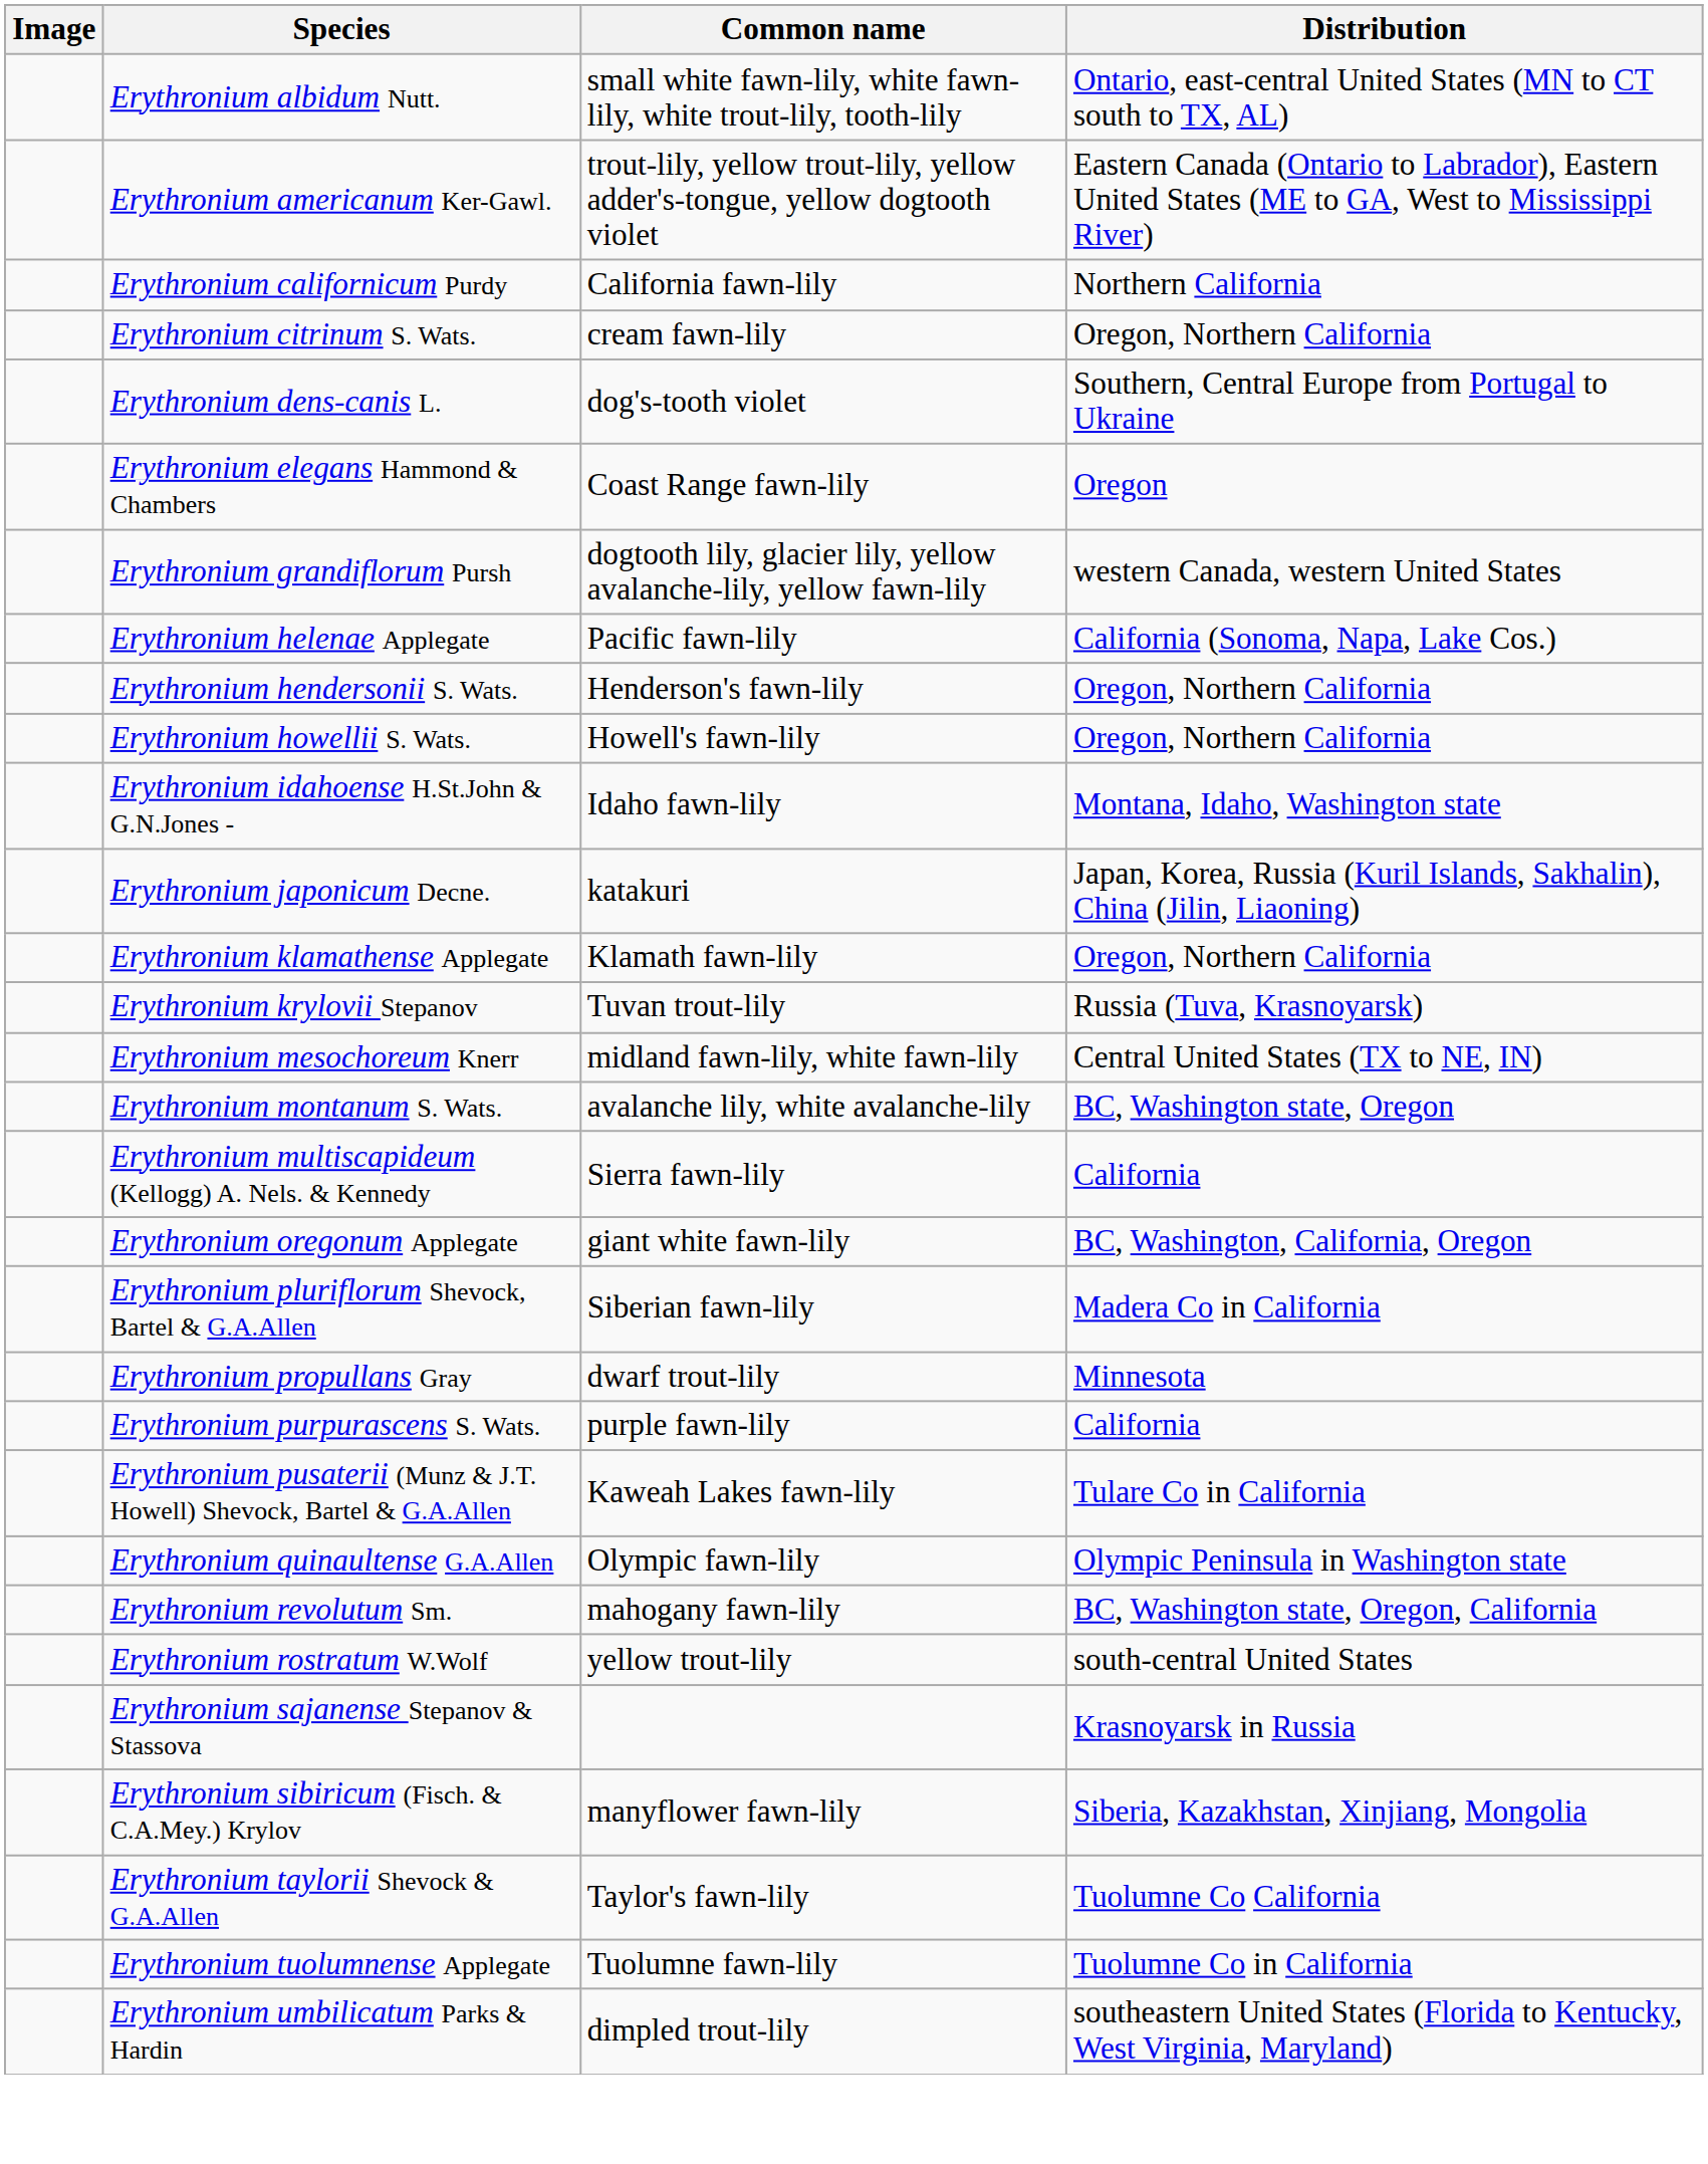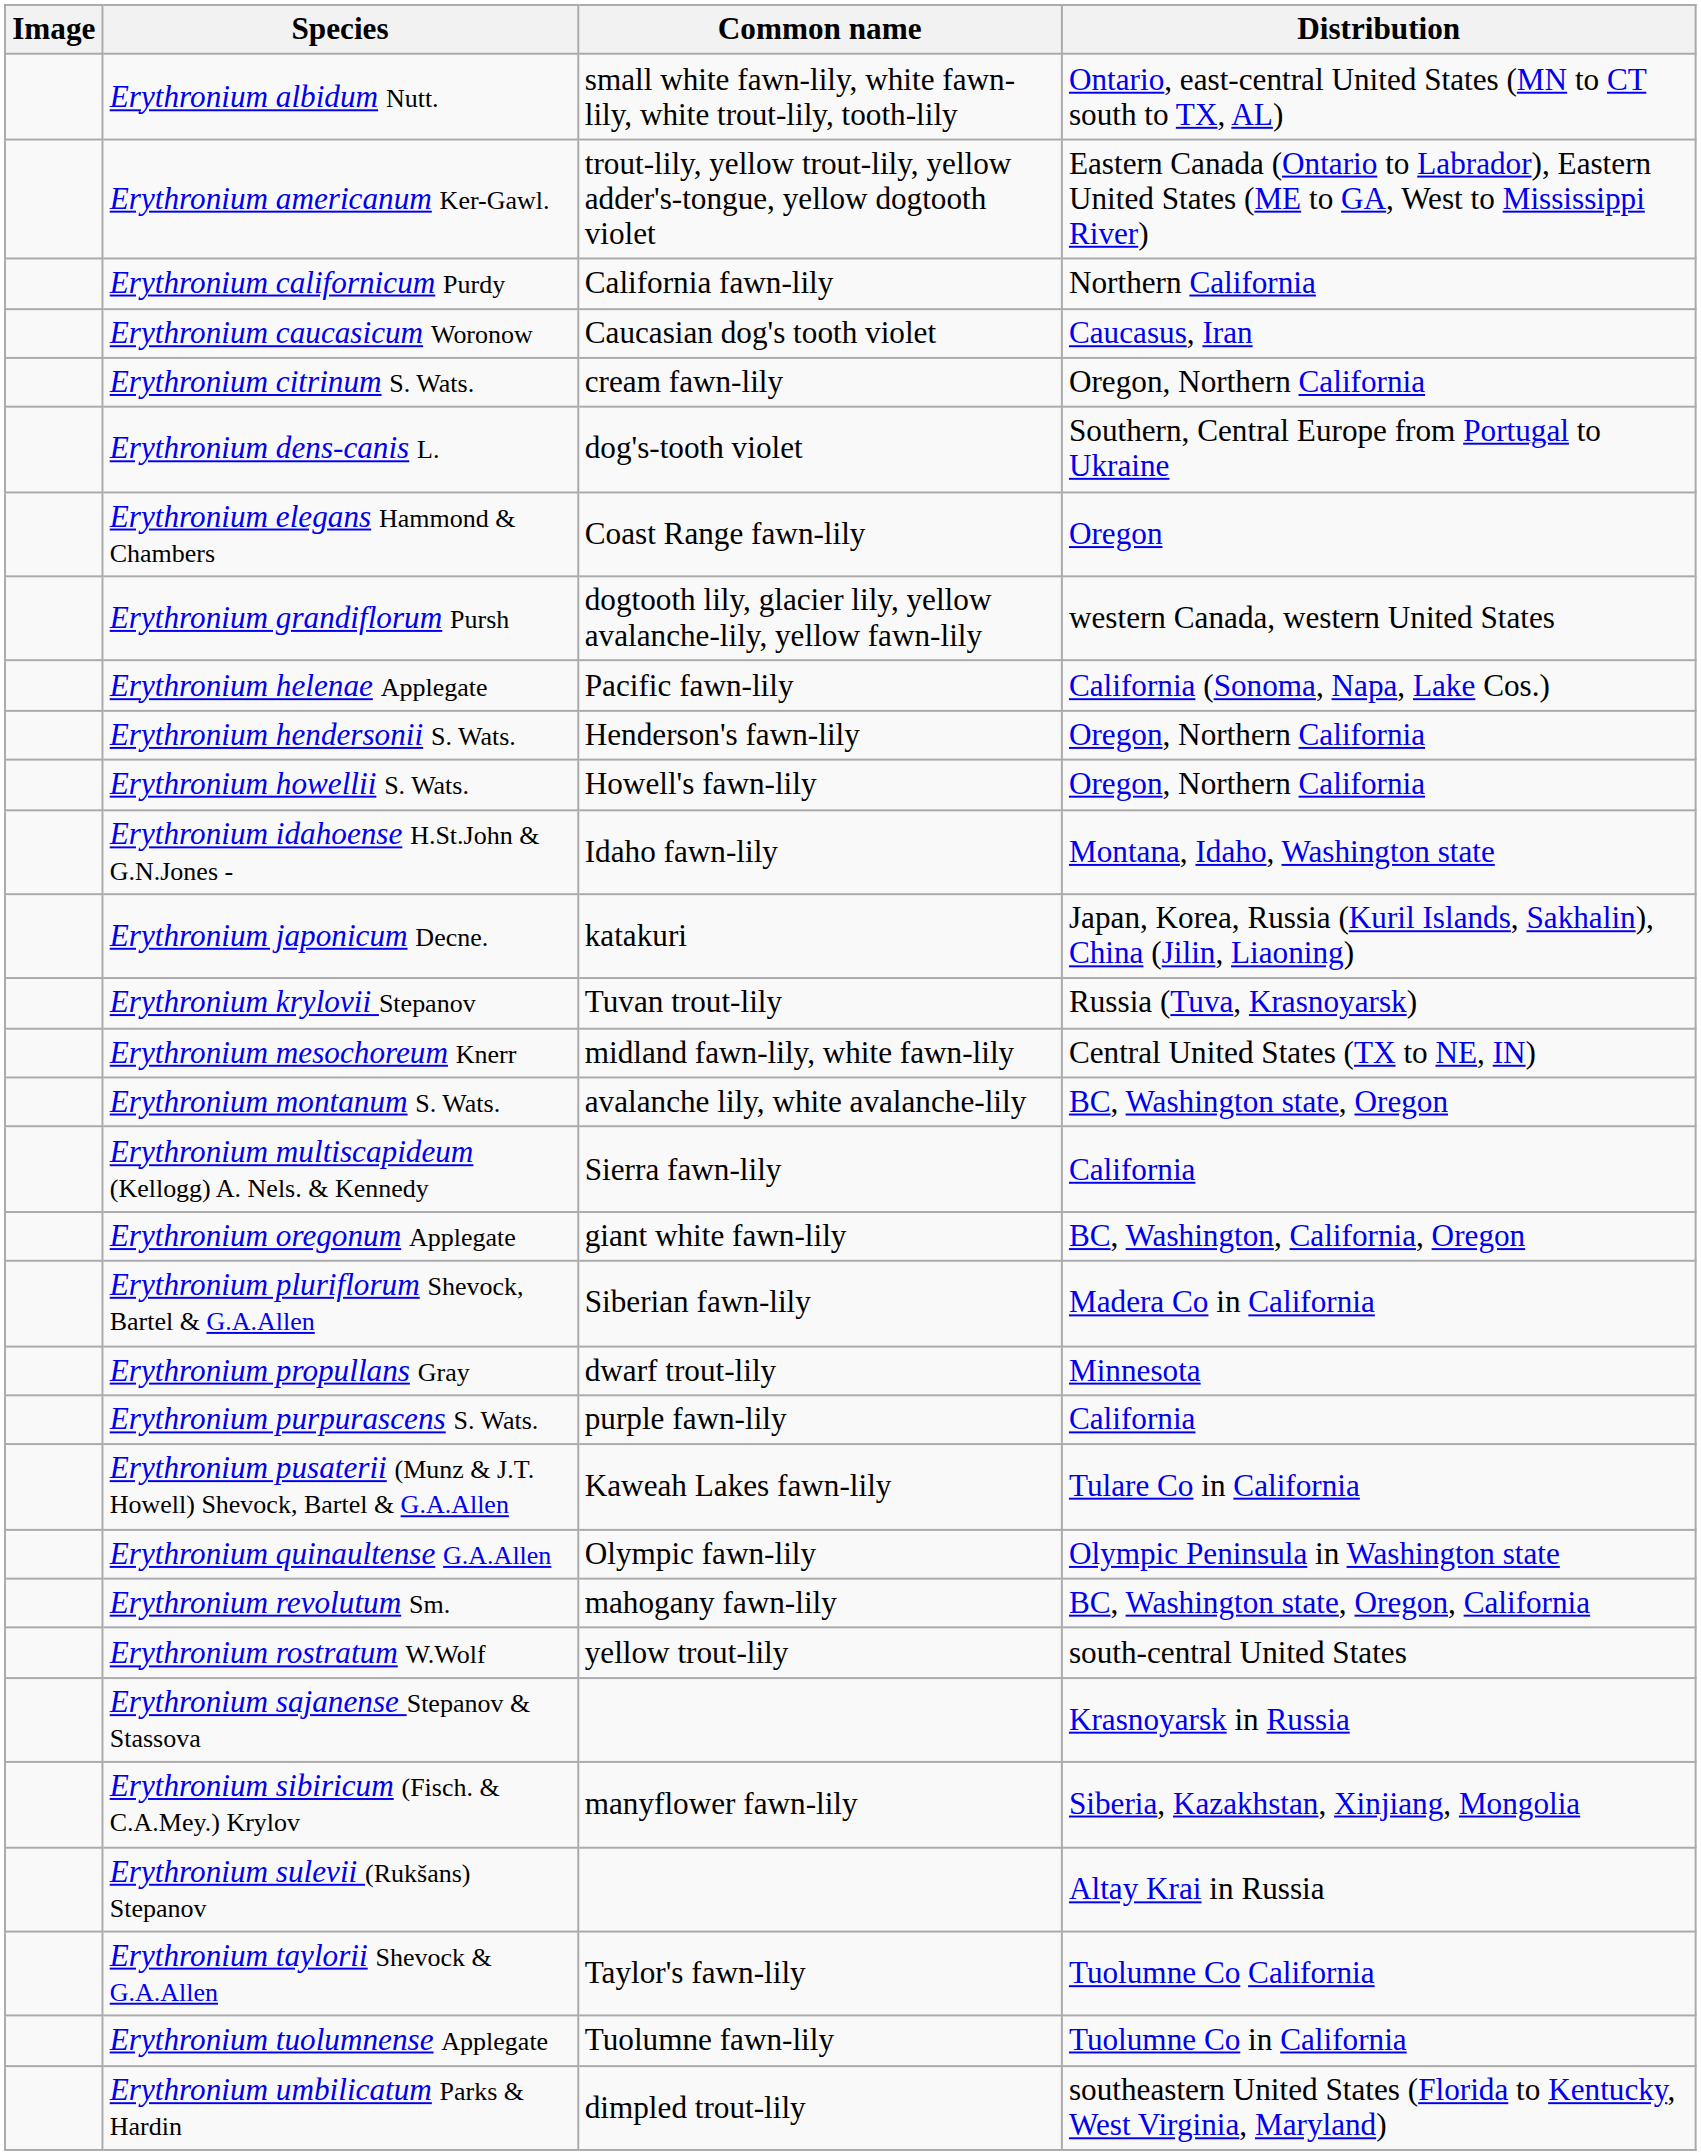 <table class="wikitable sortable">
 <tr>
 <th>Image</th>
 <th>Species</th>
 <th>Common name</th>
 <th>Distribution</th>
 </tr>
 <tr>
 <td></td>
 <td><em><a href='#'>Erythronium albidum</a></em> <small>Nutt.</small></td>
 <td>small white fawn-lily, white fawn-lily, white trout-lily, tooth-lily</td>
 <td><a href='#'>Ontario</a>, east-central United States (<a href='#'>MN</a> to <a href='#'>CT</a> south to <a href='#'>TX</a>, <a href='#'>AL</a>)</td>
 </tr>
 <tr>
 <td></td>
 <td><em><a href='#'>Erythronium americanum</a></em> <small>Ker-Gawl.</small></td>
 <td>trout-lily, yellow trout-lily, yellow adder's-tongue, yellow dogtooth violet</td>
 <td>Eastern Canada (<a href='#'>Ontario</a> to <a href='#'>Labrador</a>), Eastern United States (<a href='#'>ME</a> to <a href='#'>GA</a>, West to <a href='#'>Mississippi River</a>)</td>
 </tr>
 <tr>
 <td></td>
 <td><em><a href='#'>Erythronium californicum</a></em> <small>Purdy</small></td>
 <td>California fawn-lily</td>
 <td>Northern <a href='#'>California</a></td>
+</tr>
+<tr>
+<td></td>
+<td><em><a href='#'>Erythronium caucasicum</a></em> <small>Woronow</small></td>
+<td>Caucasian dog's tooth violet</td>
+<td><a href='#'>Caucasus</a>, <a href='#'>Iran</a></td>
 </tr>
 <tr>
 <td></td>
 <td><em><a href='#'>Erythronium citrinum</a></em> <small>S. Wats.</small></td>
 <td>cream fawn-lily</td>
 <td>Oregon, Northern <a href='#'>California</a></td>
 </tr>
 <tr>
 <td></td>
 <td><em><a href='#'>Erythronium dens-canis</a></em> <small>L.</small></td>
 <td>dog's-tooth violet</td>
 <td>Southern, Central Europe from <a href='#'>Portugal</a> to <a href='#'>Ukraine</a></td>
 </tr>
 <tr>
 <td></td>
 <td><em><a href='#'>Erythronium elegans</a></em> <small>Hammond & Chambers</small></td>
 <td>Coast Range fawn-lily</td>
 <td><a href='#'>Oregon</a></td>
 </tr>
 <tr>
 <td></td>
 <td><em><a href='#'>Erythronium grandiflorum</a></em> <small>Pursh</small></td>
 <td>dogtooth lily, glacier lily, yellow avalanche-lily, yellow fawn-lily</td>
 <td>western Canada, western United States</td>
 </tr>
 <tr>
 <td></td>
 <td><em><a href='#'>Erythronium helenae</a></em> <small>Applegate</small></td>
 <td>Pacific fawn-lily</td>
 <td><a href='#'>California</a> (<a href='#'>Sonoma</a>, <a href='#'>Napa</a>, <a href='#'>Lake</a> Cos.)</td>
 </tr>
 <tr>
 <td></td>
 <td><em><a href='#'>Erythronium hendersonii</a></em> <small>S. Wats.</small></td>
 <td>Henderson's fawn-lily</td>
 <td><a href='#'>Oregon</a>, Northern <a href='#'>California</a></td>
 </tr>
 <tr>
 <td></td>
 <td><em><a href='#'>Erythronium howellii</a></em> <small>S. Wats.</small></td>
 <td>Howell's fawn-lily</td>
 <td><a href='#'>Oregon</a>, Northern <a href='#'>California</a></td>
 </tr>
 <tr>
 <td></td>
 <td><em><a href='#'>Erythronium idahoense</a></em> <small>H.St.John & G.N.Jones -</small></td>
 <td>Idaho fawn-lily</td>
 <td><a href='#'>Montana</a>, <a href='#'>Idaho</a>, <a href='#'>Washington state</a></td>
 </tr>
 <tr>
 <td></td>
 <td><em><a href='#'>Erythronium japonicum</a></em> <small>Decne.</small></td>
 <td>katakuri</td>
 <td>Japan, Korea, Russia (<a href='#'>Kuril Islands</a>, <a href='#'>Sakhalin</a>), <a href='#'>China</a> (<a href='#'>Jilin</a>, <a href='#'>Liaoning</a>)</td>
-</tr>
-<tr>
-<td></td>
-<td><em><a href='#'>Erythronium klamathense</a></em> <small>Applegate</small></td>
-<td>Klamath fawn-lily</td>
-<td><a href='#'>Oregon</a>, Northern <a href='#'>California</a></td>
 </tr>
 <tr>
 <td></td>
 <td><em><a href='#'>Erythronium krylovii </a></em> <small>Stepanov</small></td>
 <td>Tuvan trout-lily</td>
 <td>Russia (<a href='#'>Tuva</a>, <a href='#'>Krasnoyarsk</a>)</td>
 </tr>
 <tr>
 <td></td>
 <td><em><a href='#'>Erythronium mesochoreum</a></em> <small>Knerr</small></td>
 <td>midland fawn-lily, white fawn-lily</td>
 <td>Central United States (<a href='#'>TX</a> to <a href='#'>NE</a>, <a href='#'>IN</a>)</td>
 </tr>
 <tr>
 <td></td>
 <td><em><a href='#'>Erythronium montanum</a></em> <small>S. Wats.</small></td>
 <td>avalanche lily, white avalanche-lily</td>
 <td><a href='#'>BC</a>, <a href='#'>Washington state</a>, <a href='#'>Oregon</a></td>
 </tr>
 <tr>
 <td></td>
 <td><em><a href='#'>Erythronium multiscapideum</a></em> <small>(Kellogg) A. Nels. & Kennedy</small></td>
 <td>Sierra fawn-lily</td>
 <td><a href='#'>California</a></td>
 </tr>
 <tr>
 <td></td>
 <td><em><a href='#'>Erythronium oregonum</a></em> <small>Applegate</small></td>
 <td>giant white fawn-lily</td>
 <td><a href='#'>BC</a>, <a href='#'>Washington</a>, <a href='#'>California</a>, <a href='#'>Oregon</a></td>
 </tr>
 <tr>
 <td></td>
 <td><em><a href='#'>Erythronium pluriflorum</a></em> <small>Shevock, Bartel & <a href='#'>G.A.Allen</a></small></td>
 <td>Siberian fawn-lily</td>
 <td><a href='#'>Madera Co</a> in <a href='#'>California</a></td>
 </tr>
 <tr>
 <td></td>
 <td><em><a href='#'>Erythronium propullans</a></em> <small>Gray</small></td>
 <td>dwarf trout-lily</td>
 <td><a href='#'>Minnesota</a></td>
 </tr>
 <tr>
 <td></td>
 <td><em><a href='#'>Erythronium purpurascens</a></em> <small>S. Wats.</small></td>
 <td>purple fawn-lily</td>
 <td><a href='#'>California</a></td>
 </tr>
 <tr>
 <td></td>
 <td><em><a href='#'>Erythronium pusaterii</a></em> <small>(Munz & J.T. Howell) Shevock, Bartel & <a href='#'>G.A.Allen</a></small></td>
 <td>Kaweah Lakes fawn-lily</td>
 <td><a href='#'>Tulare Co</a> in <a href='#'>California</a></td>
 </tr>
 <tr>
 <td></td>
 <td><em><a href='#'>Erythronium quinaultense</a></em> <small><a href='#'>G.A.Allen</a></small></td>
 <td>Olympic fawn-lily</td>
 <td><a href='#'>Olympic Peninsula</a> in <a href='#'>Washington state</a></td>
 </tr>
 <tr>
 <td></td>
 <td><em><a href='#'>Erythronium revolutum</a></em> <small>Sm.</small></td>
 <td>mahogany fawn-lily</td>
 <td><a href='#'>BC</a>, <a href='#'>Washington state</a>, <a href='#'>Oregon</a>, <a href='#'>California</a></td>
 </tr>
 <tr>
 <td></td>
 <td><em><a href='#'>Erythronium rostratum</a></em> <small>W.Wolf</small></td>
 <td>yellow trout-lily</td>
 <td>south-central United States</td>
 </tr>
 <tr>
 <td></td>
 <td><em><a href='#'>Erythronium sajanense </a></em> <small>Stepanov & Stassova</small></td>
 <td></td>
 <td><a href='#'>Krasnoyarsk</a> in <a href='#'>Russia</a></td>
 </tr>
 <tr>
 <td></td>
 <td><em><a href='#'>Erythronium sibiricum</a></em> <small>(Fisch. & C.A.Mey.) Krylov</small></td>
 <td>manyflower fawn-lily</td>
 <td><a href='#'>Siberia</a>, <a href='#'>Kazakhstan</a>, <a href='#'>Xinjiang</a>, <a href='#'>Mongolia</a></td>
 </tr>
 <tr>
 <td></td>
+<td><em><a href='#'>Erythronium sulevii </a></em> <small>(Rukšans) Stepanov</small></td>
+<td></td>
+<td><a href='#'>Altay Krai</a> in Russia</td>
+</tr>
+<tr>
+<td></td>
 <td><em><a href='#'>Erythronium taylorii</a></em> <small>Shevock & <a href='#'>G.A.Allen</a></small></td>
 <td>Taylor's fawn-lily</td>
 <td><a href='#'>Tuolumne Co</a> <a href='#'>California</a></td>
 </tr>
 <tr>
 <td></td>
 <td><em><a href='#'>Erythronium tuolumnense</a></em> <small>Applegate</small></td>
 <td>Tuolumne fawn-lily</td>
 <td><a href='#'>Tuolumne Co</a> in <a href='#'>California</a></td>
 </tr>
 <tr>
 <td></td>
 <td><em><a href='#'>Erythronium umbilicatum</a></em> <small>Parks & Hardin</small></td>
 <td>dimpled trout-lily</td>
 <td>southeastern United States (<a href='#'>Florida</a> to <a href='#'>Kentucky</a>, <a href='#'>West Virginia</a>, <a href='#'>Maryland</a>)</td>
 </tr>
 </table>
